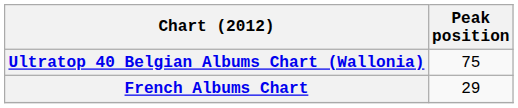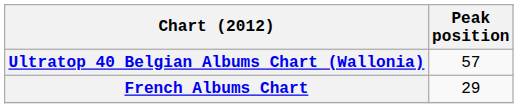 <table class="wikitable sortable plainrowheaders" border="1">
 <tr>
 <th scope="col">Chart (2012)</th>
 <th scope="col">Peak<br>position</th>
 </tr>
 <tr>
 <th scope="row"><a href='#'>Ultratop 40 Belgian Albums Chart (Wallonia)</a></th>
-<td align="center">75</td>
+<td align="center">57</td>
 </tr>
 <tr>
 <th scope="row"><a href='#'>French Albums Chart</a></th>
 <td align="center">29</td>
 </tr>
 <tr>
 </tr>
 </table>
